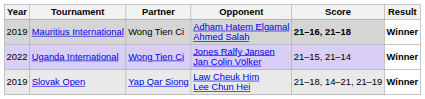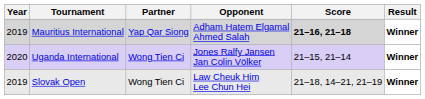 <table class="sortable wikitable" style="font-size: 90%;">
 <tr>
 <th>Year</th>
 <th>Tournament</th>
 <th>Partner</th>
 <th>Opponent</th>
 <th>Score</th>
 <th>Result</th>
 </tr>
 <tr style="background:#D5D5D5">
 <td align="center">2019</td>
 <td align="left"><a href='#'>Mauritius International</a></td>
-<td align="left"> Wong Tien Ci</td>
+<td align="left"> <a href='#'>Yap Qar Siong</a></td>
 <td align="left"> <a href='#'>Adham Hatem Elgamal</a><br> <a href='#'>Ahmed Salah</a></td>
 <td align="left"><strong>21–16, 21–18</strong></td>
 <td style="text-align:left; background:white"> <strong>Winner</strong></td>
 </tr>
 <tr style="background:#D8CEF6">
-<td align="center">2022</td>
+<td align="center">2020</td>
 <td align="left"><a href='#'>Uganda International</a></td>
 <td align="left"> <a href='#'>Wong Tien Ci</a></td>
 <td align="left"> <a href='#'>Jones Ralfy Jansen</a><br> <a href='#'>Jan Colin Völker</a></td>
 <td align="left">21–15, 21–14</td>
 <td style="text-align:left; background:white"> <strong>Winner</strong></td>
 </tr>
 <tr style="background:#E9E9E9">
 <td align="center">2019</td>
 <td align="left"><a href='#'>Slovak Open</a></td>
-<td align="left"> <a href='#'>Yap Qar Siong</a></td>
+<td align="left"> Wong Tien Ci</td>
 <td align="left"> <a href='#'>Law Cheuk Him</a><br> <a href='#'>Lee Chun Hei</a></td>
 <td align="left">21–18, 14–21, 21–19</td>
 <td style="text-align:left; background:white"> <strong>Winner</strong></td>
 </tr>
 </table>
